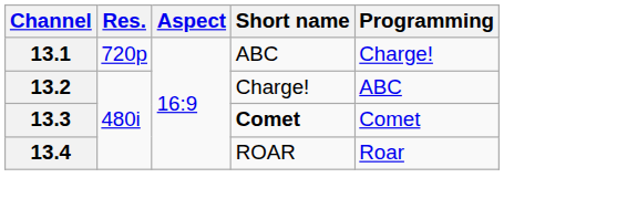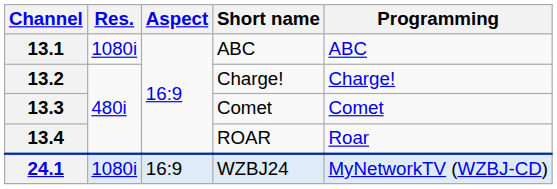 <table class="wikitable">
 <tr>
 <th scope = "col"><a href='#'>Channel</a></th>
 <th scope = "col"><a href='#'>Res.</a></th>
 <th scope = "col"><a href='#'>Aspect</a></th>
 <th scope = "col">Short name</th>
 <th scope = "col">Programming</th>
 </tr>
 <tr>
 <th scope = "row">13.1</th>
-<td><a href='#'>720p</a></td>
+<td><a href='#'>1080i</a></td>
 <td rowspan="4"><a href='#'>16:9</a></td>
 <td>ABC</td>
-<td><a href='#'>Charge!</a></td>
+<td><a href='#'>ABC</a></td>
 </tr>
 <tr>
 <th scope = "row">13.2</th>
 <td rowspan="3"><a href='#'>480i</a></td>
 <td>Charge!</td>
-<td><a href='#'>ABC</a></td>
+<td><a href='#'>Charge!</a></td>
 </tr>
 <tr>
 <th scope = "row">13.3</th>
-<td><strong>Comet</strong></td>
+<td>Comet</td>
 <td><a href='#'>Comet</a></td>
 </tr>
 <tr>
 <th scope = "row">13.4</th>
 <td>ROAR</td>
 <td><a href='#'>Roar</a></td>
 </tr>
+<tr style="background-color:#DFEBF6; border-top: 2px solid #003399;">
+<th scope = "row"><a href='#'>24.1</a></th>
+<td><a href='#'>1080i</a></td>
+<td>16:9</td>
+<td>WZBJ24</td>
+<td><a href='#'>MyNetworkTV</a> (<a href='#'>WZBJ-CD</a>)</td>
+</tr>
 </table>
